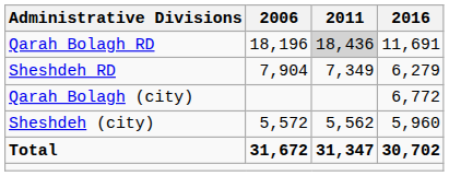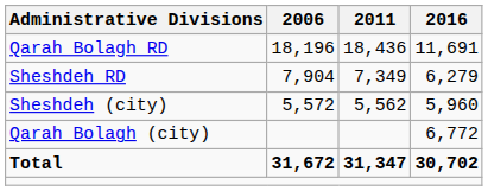 <table class="wikitable">
 <tr>
 <th>Administrative Divisions</th>
 <th>2006</th>
 <th>2011</th>
 <th>2016</th>
 </tr>
 <tr>
 <td><a href='#'>Qarah Bolagh RD</a></td>
 <td style="text-align: right;">18,196</td>
-<td style="background: lightgrey; text-align: right;">18,436</td>
+<td style="text-align: right;">18,436</td>
 <td style="text-align: right;">11,691</td>
 </tr>
 <tr>
 <td><a href='#'>Sheshdeh RD</a></td>
 <td style="text-align: right;">7,904</td>
 <td style="text-align: right;">7,349</td>
 <td style="text-align: right;">6,279</td>
 </tr>
 <tr>
+<td><a href='#'>Sheshdeh</a> (city)</td>
+<td style="text-align: right;">5,572</td>
+<td style="text-align: right;">5,562</td>
+<td style="text-align: right;">5,960</td>
+</tr>
+<tr>
 <td><a href='#'>Qarah Bolagh</a> (city)</td>
 <td style="text-align: right;"></td>
 <td style="text-align: right;"></td>
 <td style="text-align: right;">6,772</td>
-</tr>
-<tr>
-<td><a href='#'>Sheshdeh</a> (city)</td>
-<td style="text-align: right;">5,572</td>
-<td style="text-align: right;">5,562</td>
-<td style="text-align: right;">5,960</td>
 </tr>
 <tr>
 <td><strong>Total</strong></td>
 <td style="text-align: right;"><strong>31,672</strong></td>
 <td style="text-align: right;"><strong>31,347</strong></td>
 <td style="text-align: right;"><strong>30,702</strong></td>
 </tr>
 <tr>
 <td colspan=4></td>
 </tr>
 </table>
